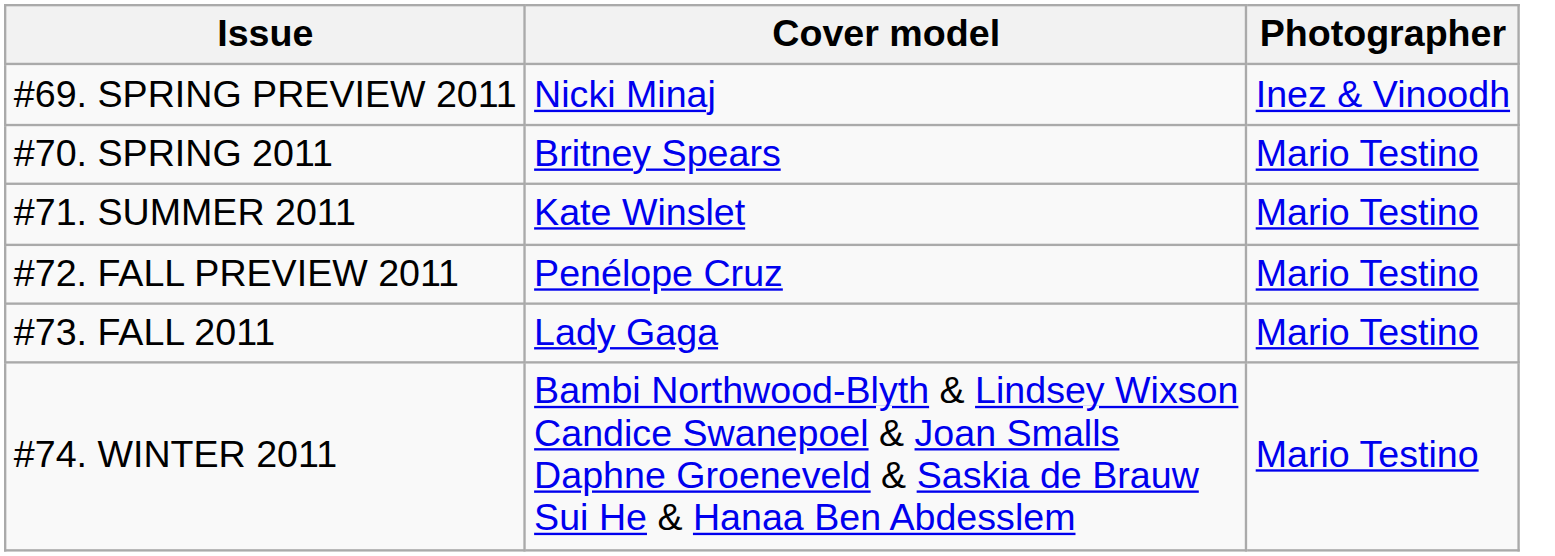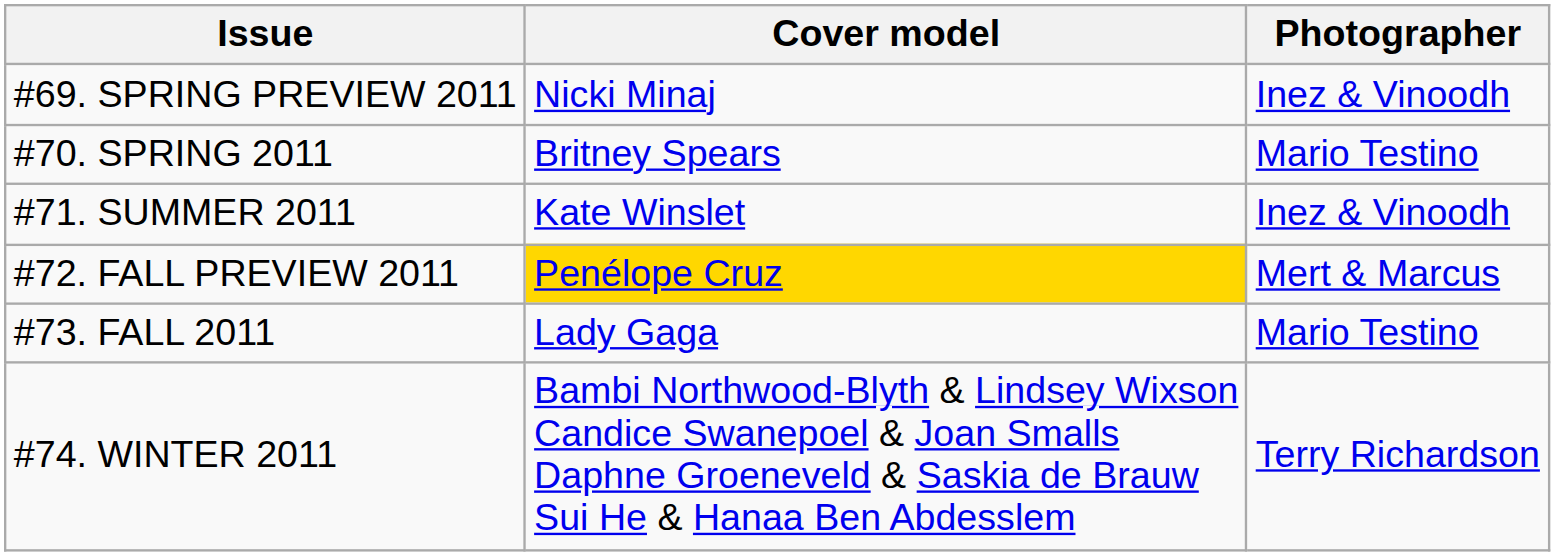 <table class="sortable wikitable">
 <tr>
 <th>Issue</th>
 <th>Cover model</th>
 <th>Photographer</th>
 </tr>
 <tr>
 <td>#69. SPRING PREVIEW 2011</td>
 <td><a href='#'>Nicki Minaj</a></td>
 <td><a href='#'>Inez & Vinoodh</a></td>
 </tr>
 <tr>
 <td>#70. SPRING 2011</td>
 <td><a href='#'>Britney Spears</a></td>
 <td><a href='#'>Mario Testino</a></td>
 </tr>
 <tr>
 <td>#71. SUMMER 2011</td>
 <td><a href='#'>Kate Winslet</a></td>
-<td><a href='#'>Mario Testino</a></td>
+<td><a href='#'>Inez & Vinoodh</a></td>
 </tr>
 <tr>
 <td>#72. FALL PREVIEW 2011</td>
-<td><a href='#'>Penélope Cruz</a></td>
-<td><a href='#'>Mario Testino</a></td>
+<td style="background: gold;"><a href='#'>Penélope Cruz</a></td>
+<td><a href='#'>Mert & Marcus</a></td>
 </tr>
 <tr>
 <td>#73. FALL 2011</td>
 <td><a href='#'>Lady Gaga</a></td>
 <td><a href='#'>Mario Testino</a></td>
 </tr>
 <tr>
 <td>#74. WINTER 2011</td>
 <td><a href='#'>Bambi Northwood-Blyth</a> & <a href='#'>Lindsey Wixson</a><br><a href='#'>Candice Swanepoel</a> & <a href='#'>Joan Smalls</a><br><a href='#'>Daphne Groeneveld</a> & <a href='#'>Saskia de Brauw</a><br><a href='#'>Sui He</a> & <a href='#'>Hanaa Ben Abdesslem</a></td>
-<td><a href='#'>Mario Testino</a></td>
+<td><a href='#'>Terry Richardson</a></td>
 </tr>
 </table>
